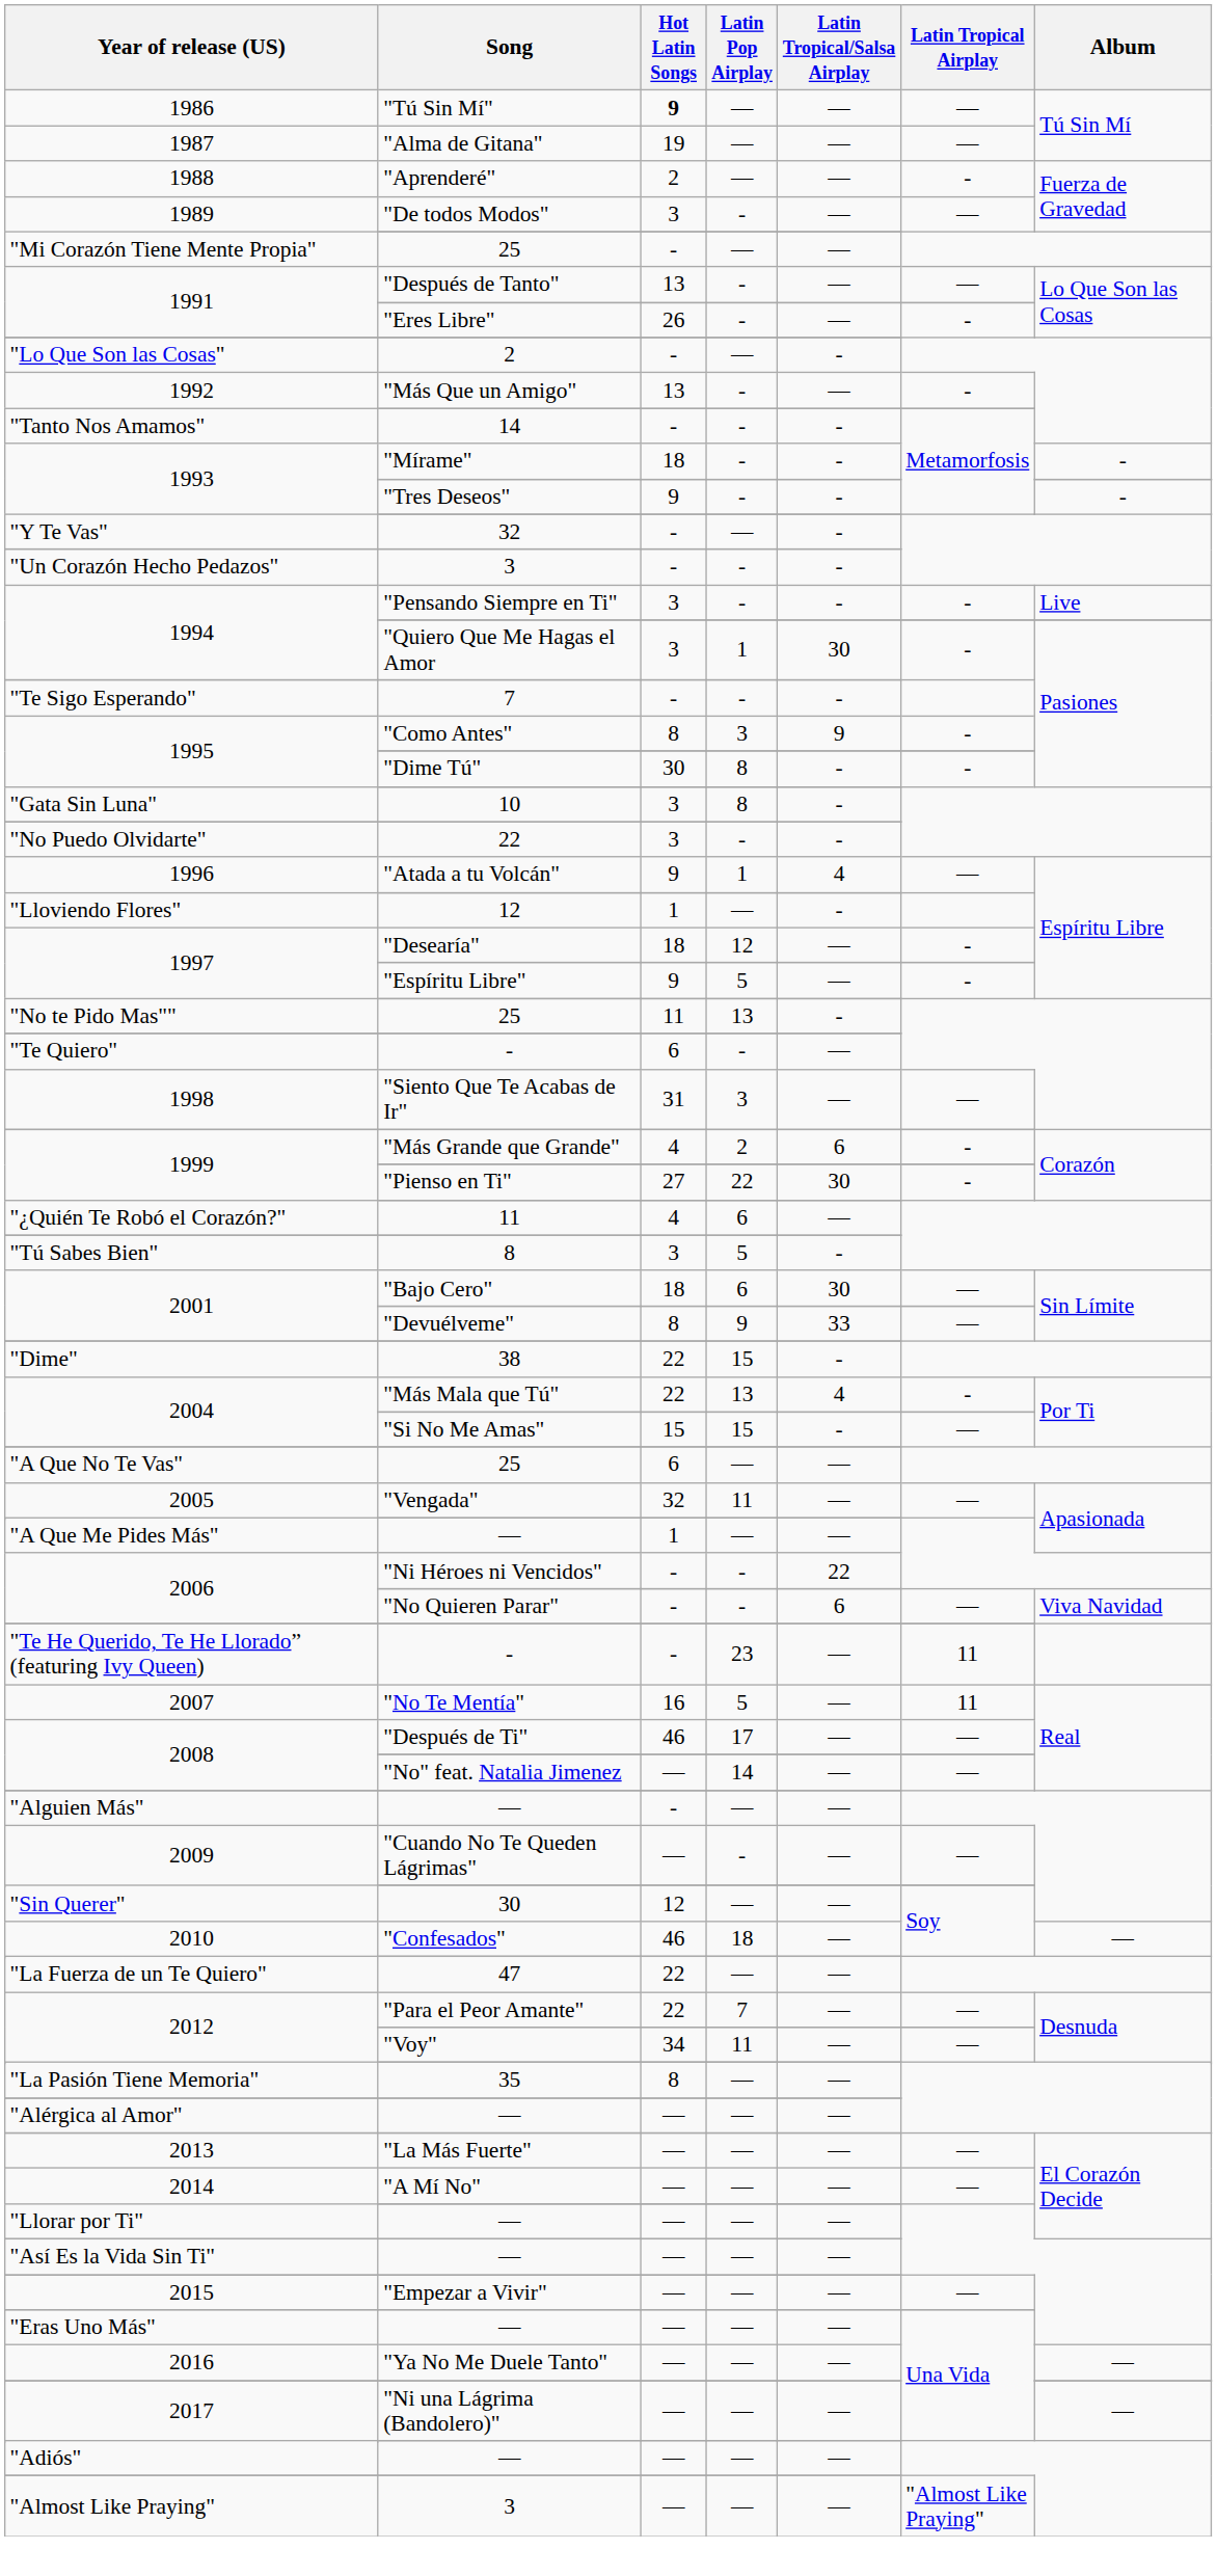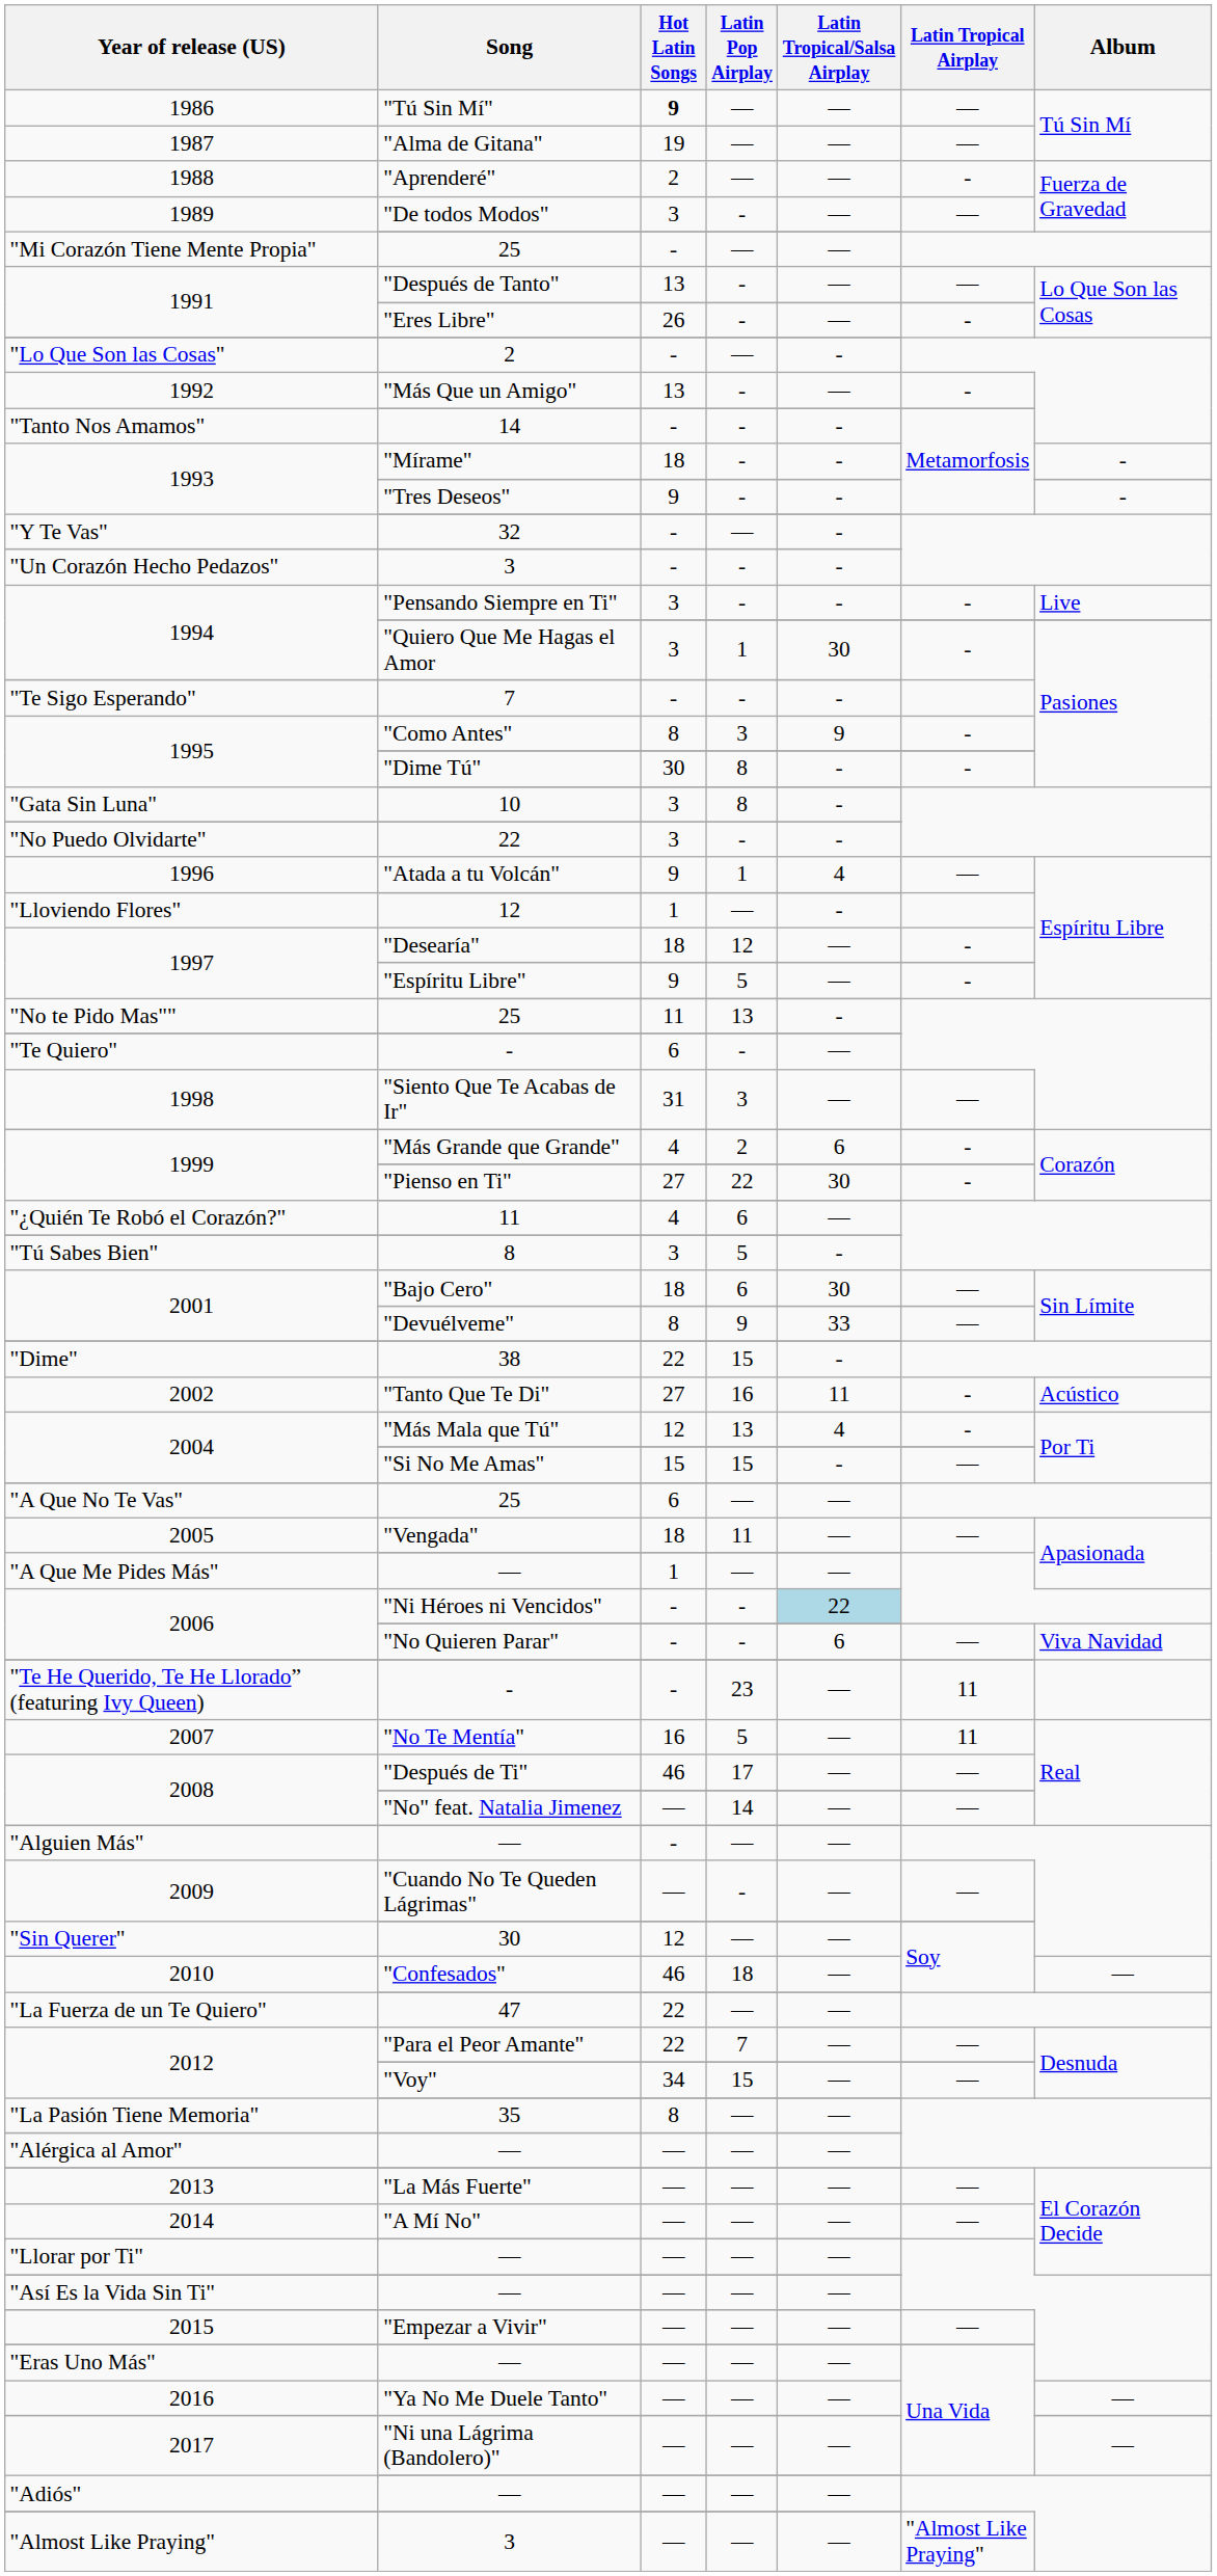 <table class="wikitable" style="text-align: center;">
 <tr>
 <th>Year of release (US)</th>
 <th align="left">Song</th>
 <th width="40"><small><a href='#'>Hot Latin Songs</a></small></th>
 <th width="40"><small><a href='#'>Latin Pop Airplay</a></small></th>
 <th width="40"><small><a href='#'>Latin Tropical/Salsa Airplay</a></small></th>
 <th width="40"><small><a href='#'>Latin Tropical Airplay</a></small></th>
 <th align="left">Album</th>
 </tr>
 <tr>
 <td>1986</td>
 <td align="left">"Tú Sin Mí"</td>
 <td><strong>9</strong></td>
 <td>—</td>
 <td>—</td>
 <td>—</td>
 <td align="left" rowspan="2"><a href='#'>Tú Sin Mí</a></td>
 </tr>
 <tr>
 <td>1987</td>
 <td align="left">"Alma de Gitana"</td>
 <td>19</td>
 <td>—</td>
 <td>—</td>
 <td>—</td>
 </tr>
 <tr>
 <td>1988</td>
 <td align="left">"Aprenderé"</td>
 <td>2</td>
 <td>—</td>
 <td>—</td>
 <td>-</td>
 <td align="left" rowspan="3"><a href='#'>Fuerza de Gravedad</a></td>
 </tr>
 <tr>
 <td rowspan="2">1989</td>
 <td align="left">"De todos Modos"</td>
 <td>3</td>
 <td>-</td>
 <td>—</td>
 <td>—</td>
 </tr>
 <tr>
 </tr>
 <tr>
 <td align="left">"Mi Corazón Tiene Mente Propia"</td>
 <td>25</td>
 <td>-</td>
 <td>—</td>
 <td>—</td>
 </tr>
 <tr>
 <td rowspan="3">1991</td>
 <td align="left">"Después de Tanto"</td>
 <td>13</td>
 <td>-</td>
 <td>—</td>
 <td>—</td>
 <td align="left" rowspan="4"><a href='#'>Lo Que Son las Cosas</a></td>
 </tr>
 <tr>
 </tr>
 <tr>
 <td align="left">"Eres Libre"</td>
 <td>26</td>
 <td>-</td>
 <td>—</td>
 <td>-</td>
 </tr>
 <tr>
 </tr>
 <tr>
 <td align="left">"<a href='#'>Lo Que Son las Cosas</a>"</td>
 <td>2</td>
 <td>-</td>
 <td>—</td>
 <td>-</td>
 </tr>
 <tr>
 <td rowspan="2">1992</td>
 <td align="left">"Más Que un Amigo"</td>
 <td>13</td>
 <td>-</td>
 <td>—</td>
 <td>-</td>
 </tr>
 <tr>
 </tr>
 <tr>
 <td align="left">"Tanto Nos Amamos"</td>
 <td>14</td>
 <td>-</td>
 <td>-</td>
 <td>-</td>
 <td align="left" rowspan="5"><a href='#'>Metamorfosis</a></td>
 </tr>
 <tr>
 <td rowspan="4">1993</td>
 <td align="left">"Mírame"</td>
 <td>18</td>
 <td>-</td>
 <td>-</td>
 <td>-</td>
 </tr>
 <tr>
 </tr>
 <tr>
 <td align="left">"Tres Deseos"</td>
 <td>9</td>
 <td>-</td>
 <td>-</td>
 <td>-</td>
 </tr>
 <tr>
 </tr>
 <tr>
 <td align="left">"Y Te Vas"</td>
 <td>32</td>
 <td>-</td>
 <td>—</td>
 <td>-</td>
 </tr>
 <tr>
 </tr>
 <tr>
 <td align="left">"Un Corazón Hecho Pedazos"</td>
 <td>3</td>
 <td>-</td>
 <td>-</td>
 <td>-</td>
 </tr>
 <tr>
 <td rowspan="3">1994</td>
 <td align="left">"Pensando Siempre en Ti"</td>
 <td>3</td>
 <td>-</td>
 <td>-</td>
 <td>-</td>
 <td align="left"><a href='#'>Live</a></td>
 </tr>
 <tr>
 </tr>
 <tr>
 <td align="left">"Quiero Que Me Hagas el Amor</td>
 <td>3</td>
 <td>1</td>
 <td>30</td>
 <td>-</td>
 <td align="left" rowspan="6"><a href='#'>Pasiones</a></td>
 </tr>
 <tr>
 </tr>
 <tr>
 <td align="left">"Te Sigo Esperando"</td>
 <td>7</td>
 <td>-</td>
 <td>-</td>
 <td>-</td>
 </tr>
 <tr>
 <td rowspan="4">1995</td>
 <td align="left">"Como Antes"</td>
 <td>8</td>
 <td>3</td>
 <td>9</td>
 <td>-</td>
 </tr>
 <tr>
 </tr>
 <tr>
 <td align="left">"Dime Tú"</td>
 <td>30</td>
 <td>8</td>
 <td>-</td>
 <td>-</td>
 </tr>
 <tr>
 </tr>
 <tr>
 <td align="left">"Gata Sin Luna"</td>
 <td>10</td>
 <td>3</td>
 <td>8</td>
 <td>-</td>
 </tr>
 <tr>
 </tr>
 <tr>
 <td align="left">"No Puedo Olvidarte"</td>
 <td>22</td>
 <td>3</td>
 <td>-</td>
 <td>-</td>
 </tr>
 <tr>
 <td rowspan="2">1996</td>
 <td align="left">"Atada a tu Volcán"</td>
 <td>9</td>
 <td>1</td>
 <td>4</td>
 <td>—</td>
 <td align="left" rowspan="7"><a href='#'>Espíritu Libre</a></td>
 </tr>
 <tr>
 </tr>
 <tr>
 <td align="left">"Lloviendo Flores"</td>
 <td>12</td>
 <td>1</td>
 <td>—</td>
 <td>-</td>
 </tr>
 <tr>
 <td rowspan="4">1997</td>
 <td align="left">"Desearía"</td>
 <td>18</td>
 <td>12</td>
 <td>—</td>
 <td>-</td>
 </tr>
 <tr>
 </tr>
 <tr>
 <td align="left">"Espíritu Libre"</td>
 <td>9</td>
 <td>5</td>
 <td>—</td>
 <td>-</td>
 </tr>
 <tr>
 </tr>
 <tr>
 <td align="left">"No te Pido Mas""</td>
 <td>25</td>
 <td>11</td>
 <td>13</td>
 <td>-</td>
 </tr>
 <tr>
 </tr>
 <tr>
 <td align="left">"Te Quiero"</td>
 <td>-</td>
 <td>6</td>
 <td>-</td>
 <td>—</td>
 </tr>
 <tr>
 <td>1998</td>
 <td align="left">"Siento Que Te Acabas de Ir"</td>
 <td>31</td>
 <td>3</td>
 <td>—</td>
 <td>—</td>
 </tr>
 <tr>
 </tr>
 <tr>
 <td rowspan="4">1999</td>
 <td align="left">"Más Grande que Grande"</td>
 <td>4</td>
 <td>2</td>
 <td>6</td>
 <td>-</td>
 <td align="left" rowspan="4"><a href='#'>Corazón</a></td>
 </tr>
 <tr>
 </tr>
 <tr>
 <td align="left">"Pienso en Ti"</td>
 <td>27</td>
 <td>22</td>
 <td>30</td>
 <td>-</td>
 </tr>
 <tr>
 </tr>
 <tr>
 <td align="left">"¿Quién Te Robó el Corazón?"</td>
 <td>11</td>
 <td>4</td>
 <td>6</td>
 <td>—</td>
 </tr>
 <tr>
 </tr>
 <tr>
 <td align="left">"Tú Sabes Bien"</td>
 <td>8</td>
 <td>3</td>
 <td>5</td>
 <td>-</td>
 </tr>
 <tr>
 <td rowspan="3">2001</td>
 <td align="left">"Bajo Cero"</td>
 <td>18</td>
 <td>6</td>
 <td>30</td>
 <td>—</td>
 <td align="left" rowspan="3"><a href='#'>Sin Límite</a></td>
 </tr>
 <tr>
 </tr>
 <tr>
 <td align="left">"Devuélveme"</td>
 <td>8</td>
 <td>9</td>
 <td>33</td>
 <td>—</td>
 </tr>
 <tr>
 </tr>
 <tr>
 <td align="left">"Dime"</td>
 <td>38</td>
 <td>22</td>
 <td>15</td>
 <td>-</td>
 </tr>
 <tr>
+<td>2002</td>
+<td align="left">"Tanto Que Te Di"</td>
+<td>27</td>
+<td>16</td>
+<td>11</td>
+<td>-</td>
+<td align="left"><a href='#'>Acústico</a></td>
+</tr>
+<tr>
 <td rowspan="3">2004</td>
 <td align="left">"Más Mala que Tú"</td>
-<td>22</td>
+<td>12</td>
 <td>13</td>
 <td>4</td>
 <td>-</td>
 <td align="left" rowspan="3"><a href='#'>Por Ti</a></td>
 </tr>
 <tr>
 </tr>
 <tr>
 <td align="left">"Si No Me Amas"</td>
 <td>15</td>
 <td>15</td>
 <td>-</td>
 <td>—</td>
 </tr>
 <tr>
 </tr>
 <tr>
 <td align="left">"A Que No Te Vas"</td>
 <td>25</td>
 <td>6</td>
 <td>—</td>
 <td>—</td>
 </tr>
 <tr>
 <td rowspan="2">2005</td>
 <td align="left">"Vengada"</td>
-<td>32</td>
+<td>18</td>
 <td>11</td>
 <td>—</td>
 <td>—</td>
 <td align="left" rowspan="3"><a href='#'>Apasionada</a></td>
 </tr>
 <tr>
 </tr>
 <tr>
 <td align="left">"A Que Me Pides Más"</td>
 <td>—</td>
 <td>1</td>
 <td>—</td>
 <td>—</td>
 </tr>
 <tr>
 <td rowspan="3">2006</td>
 <td align="left">"Ni Héroes ni Vencidos"</td>
 <td>-</td>
 <td>-</td>
-<td>22</td>
+<td style="background: lightblue;">22</td>
 </tr>
 <tr>
 </tr>
 <tr>
 <td align="left">"No Quieren Parar"</td>
 <td>-</td>
 <td>-</td>
 <td>6</td>
 <td>—</td>
 <td align="left"><a href='#'>Viva Navidad</a></td>
 </tr>
 <tr>
 </tr>
 <tr>
 <td align="left">"<a href='#'>Te He Querido, Te He Llorado</a>” (featuring <a href='#'>Ivy Queen</a>)</td>
 <td>-</td>
 <td>-</td>
 <td>23</td>
 <td>—</td>
 <td>11</td>
 </tr>
 <tr>
 <td>2007</td>
 <td align="left">"<a href='#'>No Te Mentía</a>"</td>
 <td>16</td>
 <td>5</td>
 <td>—</td>
 <td>11</td>
 <td align="left" rowspan="5"><a href='#'>Real</a></td>
 </tr>
 <tr>
 <td rowspan="3">2008</td>
 <td align="left">"Después de Ti"</td>
 <td>46</td>
 <td>17</td>
 <td>—</td>
 <td>—</td>
 </tr>
 <tr>
 </tr>
 <tr>
 <td align="left">"No" feat. <a href='#'>Natalia Jimenez</a></td>
 <td>—</td>
 <td>14</td>
 <td>—</td>
 <td>—</td>
 </tr>
 <tr>
 </tr>
 <tr>
 <td align="left">"Alguien Más"</td>
 <td>—</td>
 <td>-</td>
 <td>—</td>
 <td>—</td>
 </tr>
 <tr>
 <td rowspan="2">2009</td>
 <td align="left">"Cuando No Te Queden Lágrimas"</td>
 <td>—</td>
 <td>-</td>
 <td>—</td>
 <td>—</td>
 </tr>
 <tr>
 </tr>
 <tr>
 <td align="left">"<a href='#'>Sin Querer</a>"</td>
 <td>30</td>
 <td>12</td>
 <td>—</td>
 <td>—</td>
 <td align="left" rowspan="3"><a href='#'>Soy</a></td>
 </tr>
 <tr>
 <td rowspan="2">2010</td>
 <td align="left">"<a href='#'>Confesados</a>"</td>
 <td>46</td>
 <td>18</td>
 <td>—</td>
 <td>—</td>
 </tr>
 <tr>
 </tr>
 <tr>
 <td align="left">"La Fuerza de un Te Quiero"</td>
 <td>47</td>
 <td>22</td>
 <td>—</td>
 <td>—</td>
 </tr>
 <tr>
 <td rowspan="4">2012</td>
 <td align="left">"Para el Peor Amante"</td>
 <td>22</td>
 <td>7</td>
 <td>—</td>
 <td>—</td>
 <td align="left" rowspan="4"><a href='#'>Desnuda</a></td>
 </tr>
 <tr>
 </tr>
 <tr>
 <td align="left">"Voy"</td>
 <td>34</td>
-<td>11</td>
+<td>15</td>
 <td>—</td>
 <td>—</td>
 </tr>
 <tr>
 </tr>
 <tr>
 <td align="left">"La Pasión Tiene Memoria"</td>
 <td>35</td>
 <td>8</td>
 <td>—</td>
 <td>—</td>
 </tr>
 <tr>
 </tr>
 <tr>
 <td align="left">"Alérgica al Amor"</td>
 <td>—</td>
 <td>—</td>
 <td>—</td>
 <td>—</td>
 </tr>
 <tr>
 </tr>
 <tr>
 <td>2013</td>
 <td align="left">"La Más Fuerte"</td>
 <td>—</td>
 <td>—</td>
 <td>—</td>
 <td>—</td>
 <td align="left" rowspan="5"><a href='#'>El Corazón Decide</a></td>
 </tr>
 <tr>
 <td rowspan="3">2014</td>
 <td align="left">"A Mí No"</td>
 <td>—</td>
 <td>—</td>
 <td>—</td>
 <td>—</td>
 </tr>
 <tr>
 </tr>
 <tr>
 </tr>
 <tr>
 <td align="left">"Llorar por Ti"</td>
 <td>—</td>
 <td>—</td>
 <td>—</td>
 <td>—</td>
 </tr>
 <tr>
 </tr>
 <tr>
 </tr>
 <tr>
 <td align="left">"Así Es la Vida Sin Ti"</td>
 <td>—</td>
 <td>—</td>
 <td>—</td>
 <td>—</td>
 </tr>
 <tr>
 </tr>
 <tr>
 <td rowspan="2">2015</td>
 <td align="left">"Empezar a Vivir"</td>
 <td>—</td>
 <td>—</td>
 <td>—</td>
 <td>—</td>
 </tr>
 <tr>
 </tr>
 <tr>
 </tr>
 <tr>
 <td align="left">"Eras Uno Más"</td>
 <td>—</td>
 <td>—</td>
 <td>—</td>
 <td>—</td>
 <td align="left" rowspan="4"><a href='#'>Una Vida</a></td>
 </tr>
 <tr>
 <td>2016</td>
 <td align="left">"Ya No Me Duele Tanto"</td>
 <td>—</td>
 <td>—</td>
 <td>—</td>
 <td>—</td>
 </tr>
 <tr>
 </tr>
 <tr>
 <td rowspan="3">2017</td>
 <td align="left">"Ni una Lágrima (Bandolero)"</td>
 <td>—</td>
 <td>—</td>
 <td>—</td>
 <td>—</td>
 </tr>
 <tr>
 </tr>
 <tr>
 </tr>
 <tr>
 <td align="left">"Adiós"</td>
 <td>—</td>
 <td>—</td>
 <td>—</td>
 <td>—</td>
 </tr>
 <tr>
 </tr>
 <tr>
 </tr>
 <tr>
 <td align="left">"Almost Like Praying"</td>
 <td>3</td>
 <td>—</td>
 <td>—</td>
 <td>—</td>
 <td align="left">"<a href='#'>Almost Like Praying</a>"</td>
 </tr>
 </table>
